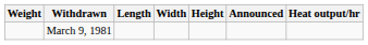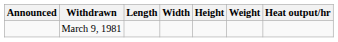 <table class="wikitable">
 <tr>
-<th>Weight</th>
+<th>Announced</th>
 <th>Withdrawn</th>
 <th>Length</th>
 <th>Width</th>
 <th>Height</th>
-<th>Announced</th>
+<th>Weight</th>
 <th>Heat output/hr</th>
 </tr>
 <tr>
 <td></td>
 <td>March 9, 1981</td>
 <td></td>
 <td></td>
 <td></td>
 <td></td>
 <td></td>
 </tr>
 </table>
